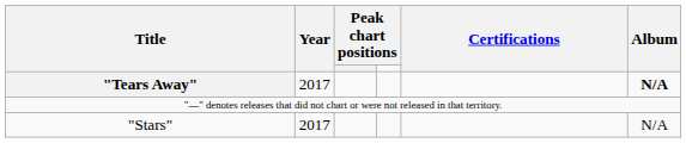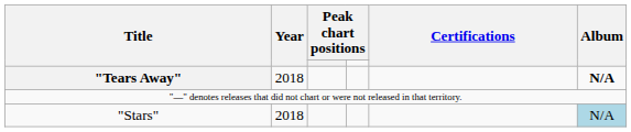 <table class="wikitable plainrowheaders" style="text-align:center">
 <tr>
 <th scope="col" rowspan="2" style="width:18em;">Title</th>
 <th scope="col" rowspan="2">Year</th>
 <th scope="col" colspan="2">Peak<br>chart<br>positions</th>
 <th scope="col" rowspan="2" style="width:14em;"><a href='#'>Certifications</a></th>
 <th scope="col" rowspan="2">Album</th>
 </tr>
 <tr>
 <th scope="col" style="width:2.5em;font-size:90%;"></th>
 </tr>
 <tr>
 <th scope="row">"Tears Away"</th>
-<td>2017</td>
+<td>2018</td>
 <td></td>
 <td></td>
 <td></td>
 <td><strong>N/A</strong></td>
 </tr>
 <tr>
 <td align="center" colspan="15" style="font-size:8pt">"—" denotes releases that did not chart or were not released in that territory.</td>
 </tr>
 <tr>
 <td scope="row">"Stars"</td>
-<td>2017</td>
+<td>2018</td>
 <td></td>
 <td></td>
 <td></td>
-<td>N/A</td>
+<td style="background: lightblue;">N/A</td>
 </tr>
 </table>
